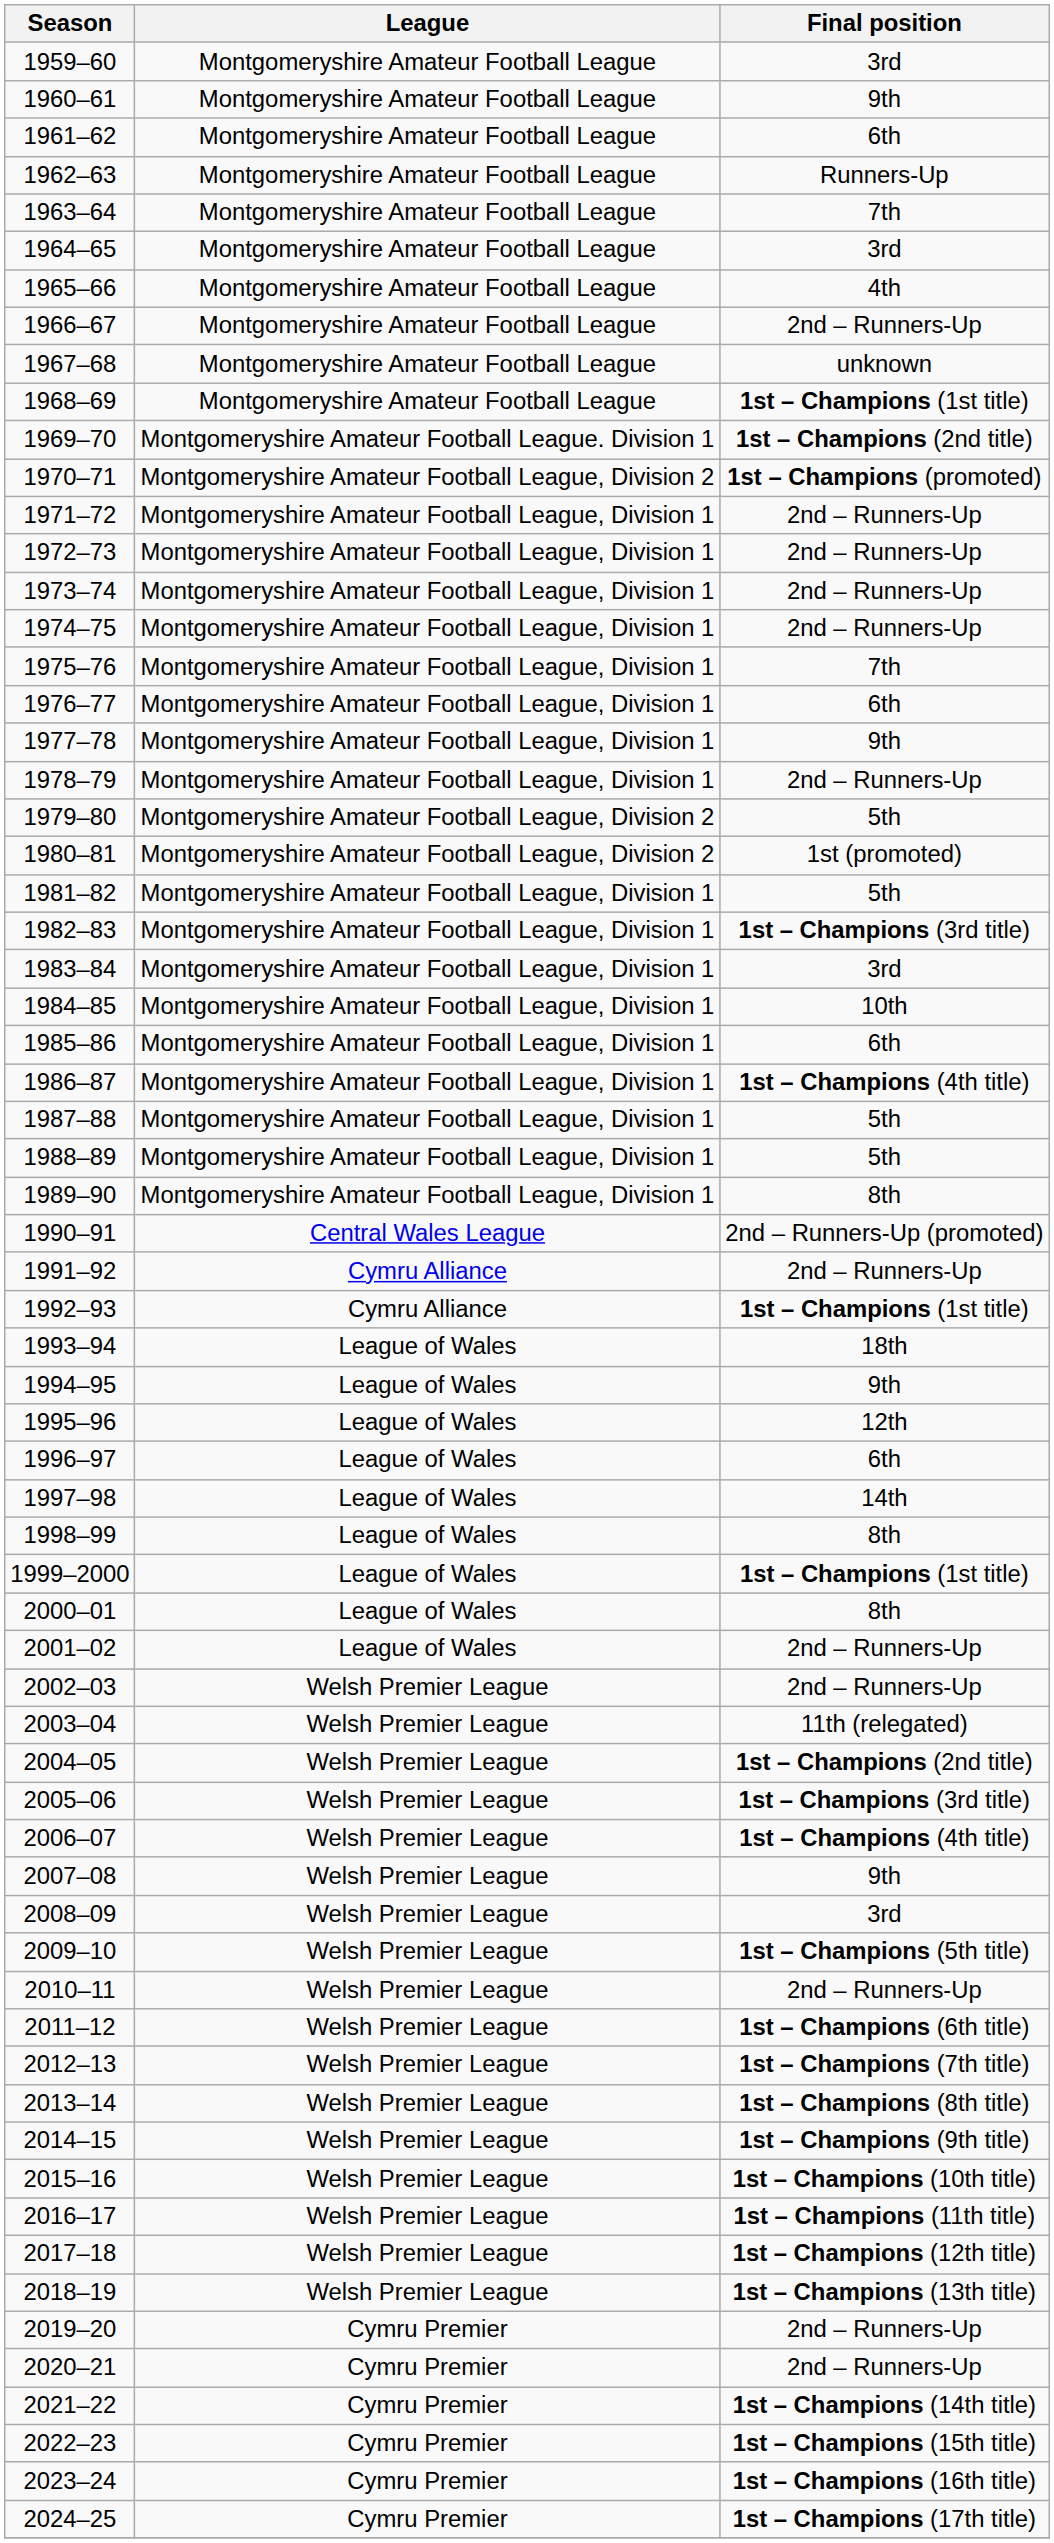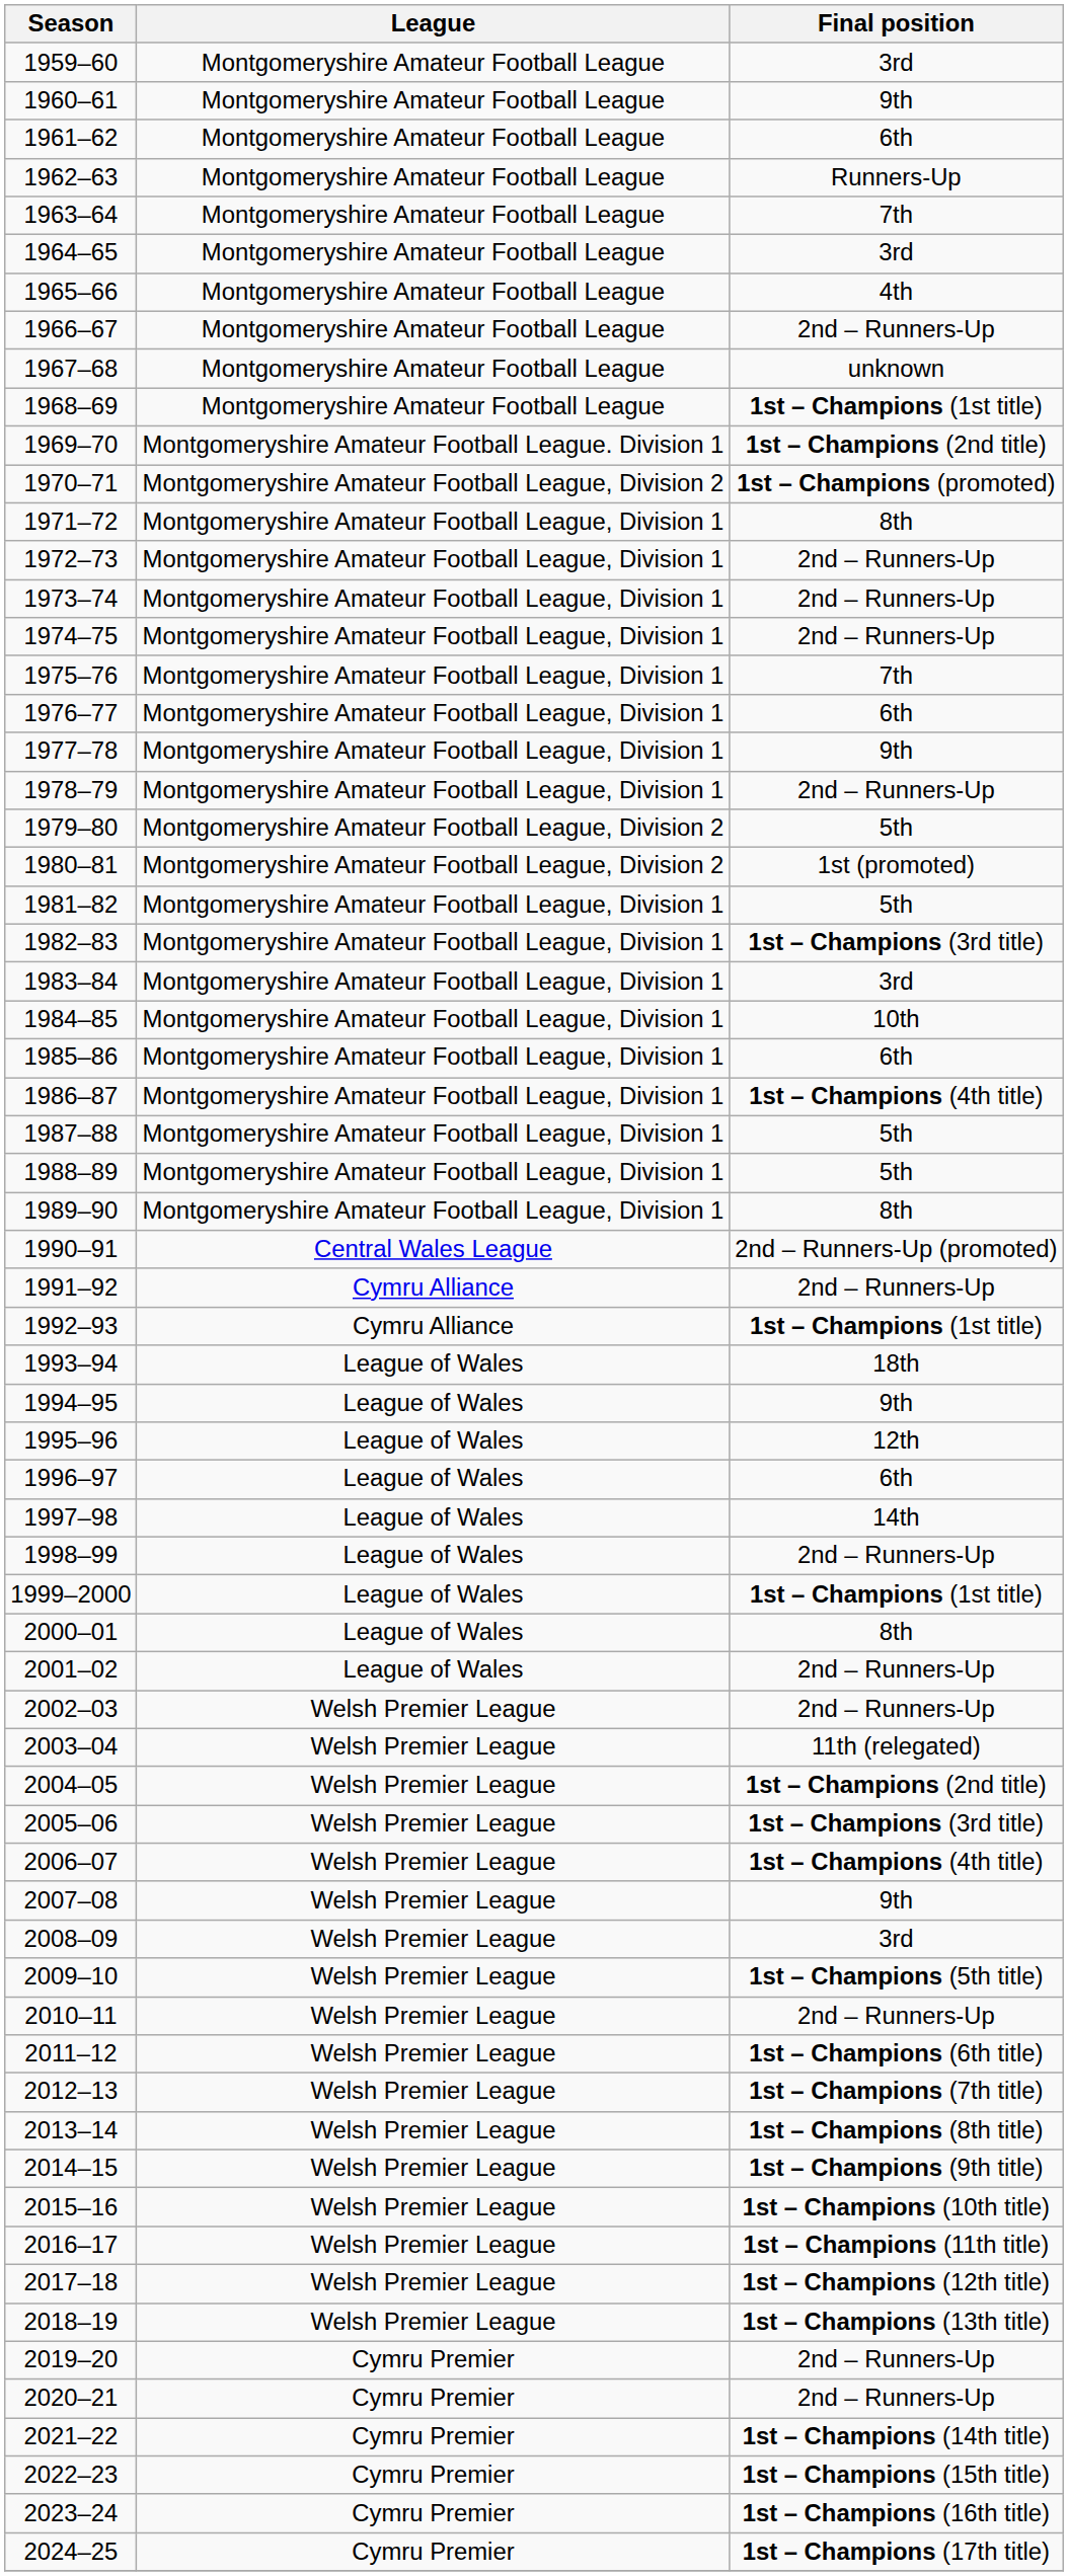 <table class="wikitable" style="text-align: center">
 <tr>
 <th>Season</th>
 <th>League</th>
 <th>Final position</th>
 </tr>
 <tr>
 <td>1959–60</td>
 <td>Montgomeryshire Amateur Football League</td>
 <td>3rd</td>
 </tr>
 <tr>
 <td>1960–61</td>
 <td>Montgomeryshire Amateur Football League</td>
 <td>9th</td>
 </tr>
 <tr>
 <td>1961–62</td>
 <td>Montgomeryshire Amateur Football League</td>
 <td>6th</td>
 </tr>
 <tr>
 <td>1962–63</td>
 <td>Montgomeryshire Amateur Football League</td>
 <td>Runners-Up</td>
 </tr>
 <tr>
 <td>1963–64</td>
 <td>Montgomeryshire Amateur Football League</td>
 <td>7th</td>
 </tr>
 <tr>
 <td>1964–65</td>
 <td>Montgomeryshire Amateur Football League</td>
 <td>3rd</td>
 </tr>
 <tr>
 <td>1965–66</td>
 <td>Montgomeryshire Amateur Football League</td>
 <td>4th</td>
 </tr>
 <tr>
 <td>1966–67</td>
 <td>Montgomeryshire Amateur Football League</td>
 <td>2nd – Runners-Up</td>
 </tr>
 <tr>
 <td>1967–68</td>
 <td>Montgomeryshire Amateur Football League</td>
 <td>unknown</td>
 </tr>
 <tr>
 <td>1968–69</td>
 <td>Montgomeryshire Amateur Football League</td>
 <td><strong>1st – Champions</strong>  (1st title)</td>
 </tr>
 <tr>
 <td>1969–70</td>
 <td>Montgomeryshire Amateur Football League. Division 1</td>
 <td><strong>1st – Champions</strong> (2nd title)</td>
 </tr>
 <tr>
 <td>1970–71</td>
 <td>Montgomeryshire Amateur Football League, Division 2</td>
 <td><strong>1st – Champions</strong> (promoted)</td>
 </tr>
 <tr>
 <td>1971–72</td>
 <td>Montgomeryshire Amateur Football League, Division 1</td>
-<td>2nd – Runners-Up</td>
+<td>8th</td>
 </tr>
 <tr>
 <td>1972–73</td>
 <td>Montgomeryshire Amateur Football League, Division 1</td>
 <td>2nd – Runners-Up</td>
 </tr>
 <tr>
 <td>1973–74</td>
 <td>Montgomeryshire Amateur Football League, Division 1</td>
 <td>2nd – Runners-Up</td>
 </tr>
 <tr>
 <td>1974–75</td>
 <td>Montgomeryshire Amateur Football League, Division 1</td>
 <td>2nd – Runners-Up</td>
 </tr>
 <tr>
 <td>1975–76</td>
 <td>Montgomeryshire Amateur Football League, Division 1</td>
 <td>7th</td>
 </tr>
 <tr>
 <td>1976–77</td>
 <td>Montgomeryshire Amateur Football League, Division 1</td>
 <td>6th</td>
 </tr>
 <tr>
 <td>1977–78</td>
 <td>Montgomeryshire Amateur Football League, Division 1</td>
 <td>9th</td>
 </tr>
 <tr>
 <td>1978–79</td>
 <td>Montgomeryshire Amateur Football League, Division 1</td>
 <td>2nd – Runners-Up</td>
 </tr>
 <tr>
 <td>1979–80</td>
 <td>Montgomeryshire Amateur Football League, Division 2</td>
 <td>5th</td>
 </tr>
 <tr>
 <td>1980–81</td>
 <td>Montgomeryshire Amateur Football League, Division 2</td>
 <td>1st (promoted)</td>
 </tr>
 <tr>
 <td>1981–82</td>
 <td>Montgomeryshire Amateur Football League, Division 1</td>
 <td>5th</td>
 </tr>
 <tr>
 <td>1982–83</td>
 <td>Montgomeryshire Amateur Football League, Division 1</td>
 <td><strong>1st – Champions</strong> (3rd title)</td>
 </tr>
 <tr>
 <td>1983–84</td>
 <td>Montgomeryshire Amateur Football League, Division 1</td>
 <td>3rd</td>
 </tr>
 <tr>
 <td>1984–85</td>
 <td>Montgomeryshire Amateur Football League, Division 1</td>
 <td>10th</td>
 </tr>
 <tr>
 <td>1985–86</td>
 <td>Montgomeryshire Amateur Football League, Division 1</td>
 <td>6th</td>
 </tr>
 <tr>
 <td>1986–87</td>
 <td>Montgomeryshire Amateur Football League, Division 1</td>
 <td><strong>1st – Champions</strong> (4th title)</td>
 </tr>
 <tr>
 <td>1987–88</td>
 <td>Montgomeryshire Amateur Football League, Division 1</td>
 <td>5th</td>
 </tr>
 <tr>
 <td>1988–89</td>
 <td>Montgomeryshire Amateur Football League, Division 1</td>
 <td>5th</td>
 </tr>
 <tr>
 <td>1989–90</td>
 <td>Montgomeryshire Amateur Football League, Division 1</td>
 <td>8th</td>
 </tr>
 <tr>
 <td>1990–91</td>
 <td><a href='#'>Central Wales League</a></td>
 <td>2nd – Runners-Up (promoted)</td>
 </tr>
 <tr>
 <td>1991–92</td>
 <td><a href='#'>Cymru Alliance</a></td>
 <td>2nd – Runners-Up</td>
 </tr>
 <tr>
 <td>1992–93</td>
 <td>Cymru Alliance</td>
 <td><strong>1st – Champions</strong> (1st title)</td>
 </tr>
 <tr>
 <td>1993–94</td>
 <td>League of Wales</td>
 <td>18th</td>
 </tr>
 <tr>
 <td>1994–95</td>
 <td>League of Wales</td>
 <td>9th</td>
 </tr>
 <tr>
 <td>1995–96</td>
 <td>League of Wales</td>
 <td>12th</td>
 </tr>
 <tr>
 <td>1996–97</td>
 <td>League of Wales</td>
 <td>6th</td>
 </tr>
 <tr>
 <td>1997–98</td>
 <td>League of Wales</td>
 <td>14th</td>
 </tr>
 <tr>
 <td>1998–99</td>
 <td>League of Wales</td>
-<td>8th</td>
+<td>2nd – Runners-Up</td>
 </tr>
 <tr>
 <td>1999–2000</td>
 <td>League of Wales</td>
 <td><strong>1st – Champions</strong> (1st title)</td>
 </tr>
 <tr>
 <td>2000–01</td>
 <td>League of Wales</td>
 <td>8th</td>
 </tr>
 <tr>
 <td>2001–02</td>
 <td>League of Wales</td>
 <td>2nd – Runners-Up</td>
 </tr>
 <tr>
 <td>2002–03</td>
 <td>Welsh Premier League</td>
 <td>2nd – Runners-Up</td>
 </tr>
 <tr>
 <td>2003–04</td>
 <td>Welsh Premier League</td>
 <td>11th (relegated)</td>
 </tr>
 <tr>
 <td>2004–05</td>
 <td>Welsh Premier League</td>
 <td><strong>1st – Champions</strong> (2nd title)</td>
 </tr>
 <tr>
 <td>2005–06</td>
 <td>Welsh Premier League</td>
 <td><strong>1st – Champions</strong> (3rd title)</td>
 </tr>
 <tr>
 <td>2006–07</td>
 <td>Welsh Premier League</td>
 <td><strong>1st – Champions</strong> (4th title)</td>
 </tr>
 <tr>
 <td>2007–08</td>
 <td>Welsh Premier League</td>
 <td>9th</td>
 </tr>
 <tr>
 <td>2008–09</td>
 <td>Welsh Premier League</td>
 <td>3rd</td>
 </tr>
 <tr>
 <td>2009–10</td>
 <td>Welsh Premier League</td>
 <td><strong>1st – Champions</strong> (5th title)</td>
 </tr>
 <tr>
 <td>2010–11</td>
 <td>Welsh Premier League</td>
 <td>2nd – Runners-Up</td>
 </tr>
 <tr>
 <td>2011–12</td>
 <td>Welsh Premier League</td>
 <td><strong>1st – Champions</strong> (6th title)</td>
 </tr>
 <tr>
 <td>2012–13</td>
 <td>Welsh Premier League</td>
 <td><strong>1st – Champions</strong> (7th title)</td>
 </tr>
 <tr>
 <td>2013–14</td>
 <td>Welsh Premier League</td>
 <td><strong>1st – Champions</strong> (8th title)</td>
 </tr>
 <tr>
 <td>2014–15</td>
 <td>Welsh Premier League</td>
 <td><strong>1st – Champions</strong> (9th title)</td>
 </tr>
 <tr>
 <td>2015–16</td>
 <td>Welsh Premier League</td>
 <td><strong>1st – Champions</strong> (10th title)</td>
 </tr>
 <tr>
 <td>2016–17</td>
 <td>Welsh Premier League</td>
 <td><strong>1st – Champions</strong> (11th title)</td>
 </tr>
 <tr>
 <td>2017–18</td>
 <td>Welsh Premier League</td>
 <td><strong>1st – Champions</strong> (12th title)</td>
 </tr>
 <tr>
 <td>2018–19</td>
 <td>Welsh Premier League</td>
 <td><strong>1st – Champions</strong> (13th title)</td>
 </tr>
 <tr>
 <td>2019–20</td>
 <td>Cymru Premier</td>
 <td>2nd – Runners-Up</td>
 </tr>
 <tr>
 <td>2020–21</td>
 <td>Cymru Premier</td>
 <td>2nd – Runners-Up</td>
 </tr>
 <tr>
 <td>2021–22</td>
 <td>Cymru Premier</td>
 <td><strong>1st – Champions</strong> (14th title)</td>
 </tr>
 <tr>
 <td>2022–23</td>
 <td>Cymru Premier</td>
 <td><strong>1st – Champions</strong> (15th title)</td>
 </tr>
 <tr>
 <td>2023–24</td>
 <td>Cymru Premier</td>
 <td><strong>1st – Champions</strong> (16th title)</td>
 </tr>
 <tr>
 <td>2024–25</td>
 <td>Cymru Premier</td>
 <td><strong>1st – Champions</strong> (17th title)</td>
 </tr>
 <tr>
 </tr>
 </table>
